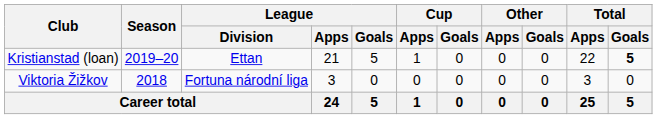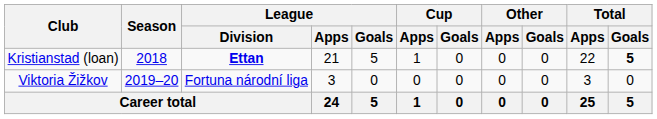 <table class="wikitable" style="text-align: center">
 <tr>
 <th rowspan="2">Club</th>
 <th rowspan="2">Season</th>
 <th colspan="3">League</th>
 <th colspan="2">Cup</th>
 <th colspan="2">Other</th>
 <th colspan="2">Total</th>
 </tr>
 <tr>
 <th>Division</th>
 <th>Apps</th>
 <th>Goals</th>
 <th>Apps</th>
 <th>Goals</th>
 <th>Apps</th>
 <th>Goals</th>
 <th>Apps</th>
 <th>Goals</th>
 </tr>
 <tr>
 <td><a href='#'>Kristianstad</a> (loan)</td>
-<td><a href='#'>2019–20</a></td>
-<td><a href='#'>Ettan</a></td>
+<td><a href='#'>2018</a></td>
+<td><strong><a href='#'>Ettan</a></strong></td>
 <td>21</td>
 <td>5</td>
 <td>1</td>
 <td>0</td>
 <td>0</td>
 <td>0</td>
 <td>22</td>
 <td><strong>5</strong></td>
 </tr>
 <tr>
 <td><a href='#'>Viktoria Žižkov</a></td>
-<td><a href='#'>2018</a></td>
+<td><a href='#'>2019–20</a></td>
 <td><a href='#'>Fortuna národní liga</a></td>
 <td>3</td>
 <td>0</td>
 <td>0</td>
 <td>0</td>
 <td>0</td>
 <td>0</td>
 <td>3</td>
 <td>0</td>
 </tr>
 <tr>
 <th colspan="3"><strong>Career total</strong></th>
 <th>24</th>
 <th>5</th>
 <th>1</th>
 <th>0</th>
 <th>0</th>
 <th>0</th>
 <th>25</th>
 <th>5</th>
 </tr>
 </table>
